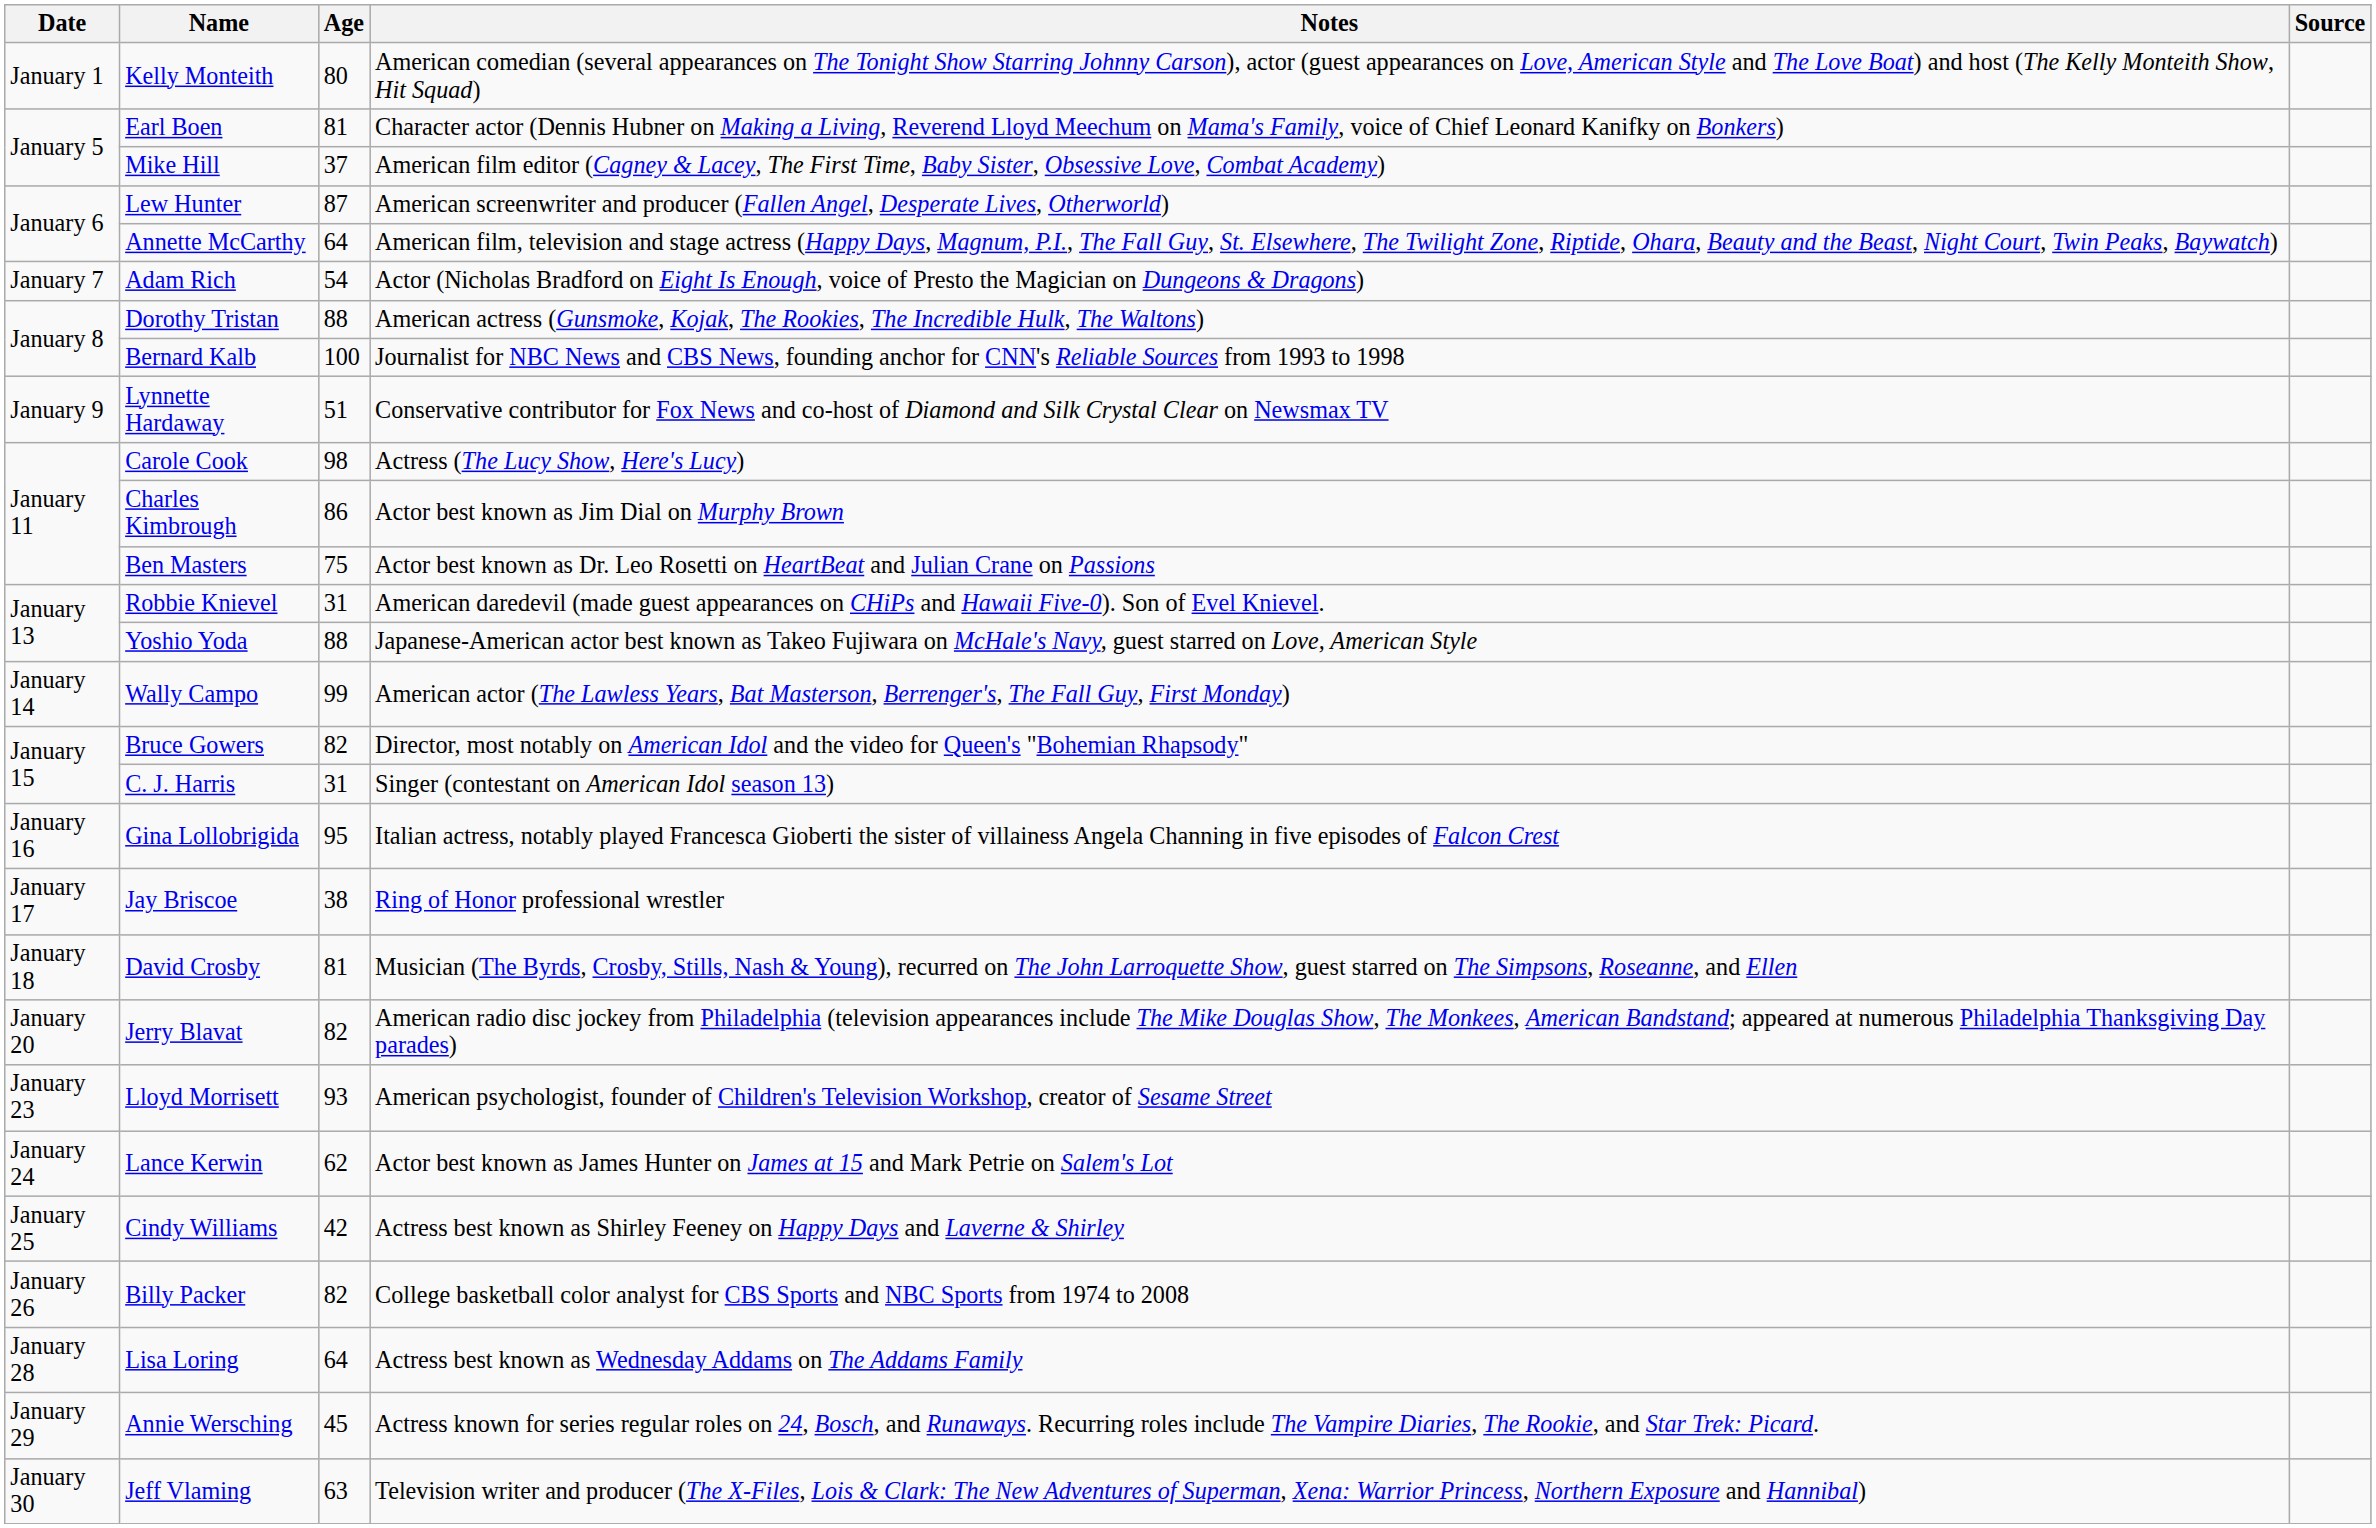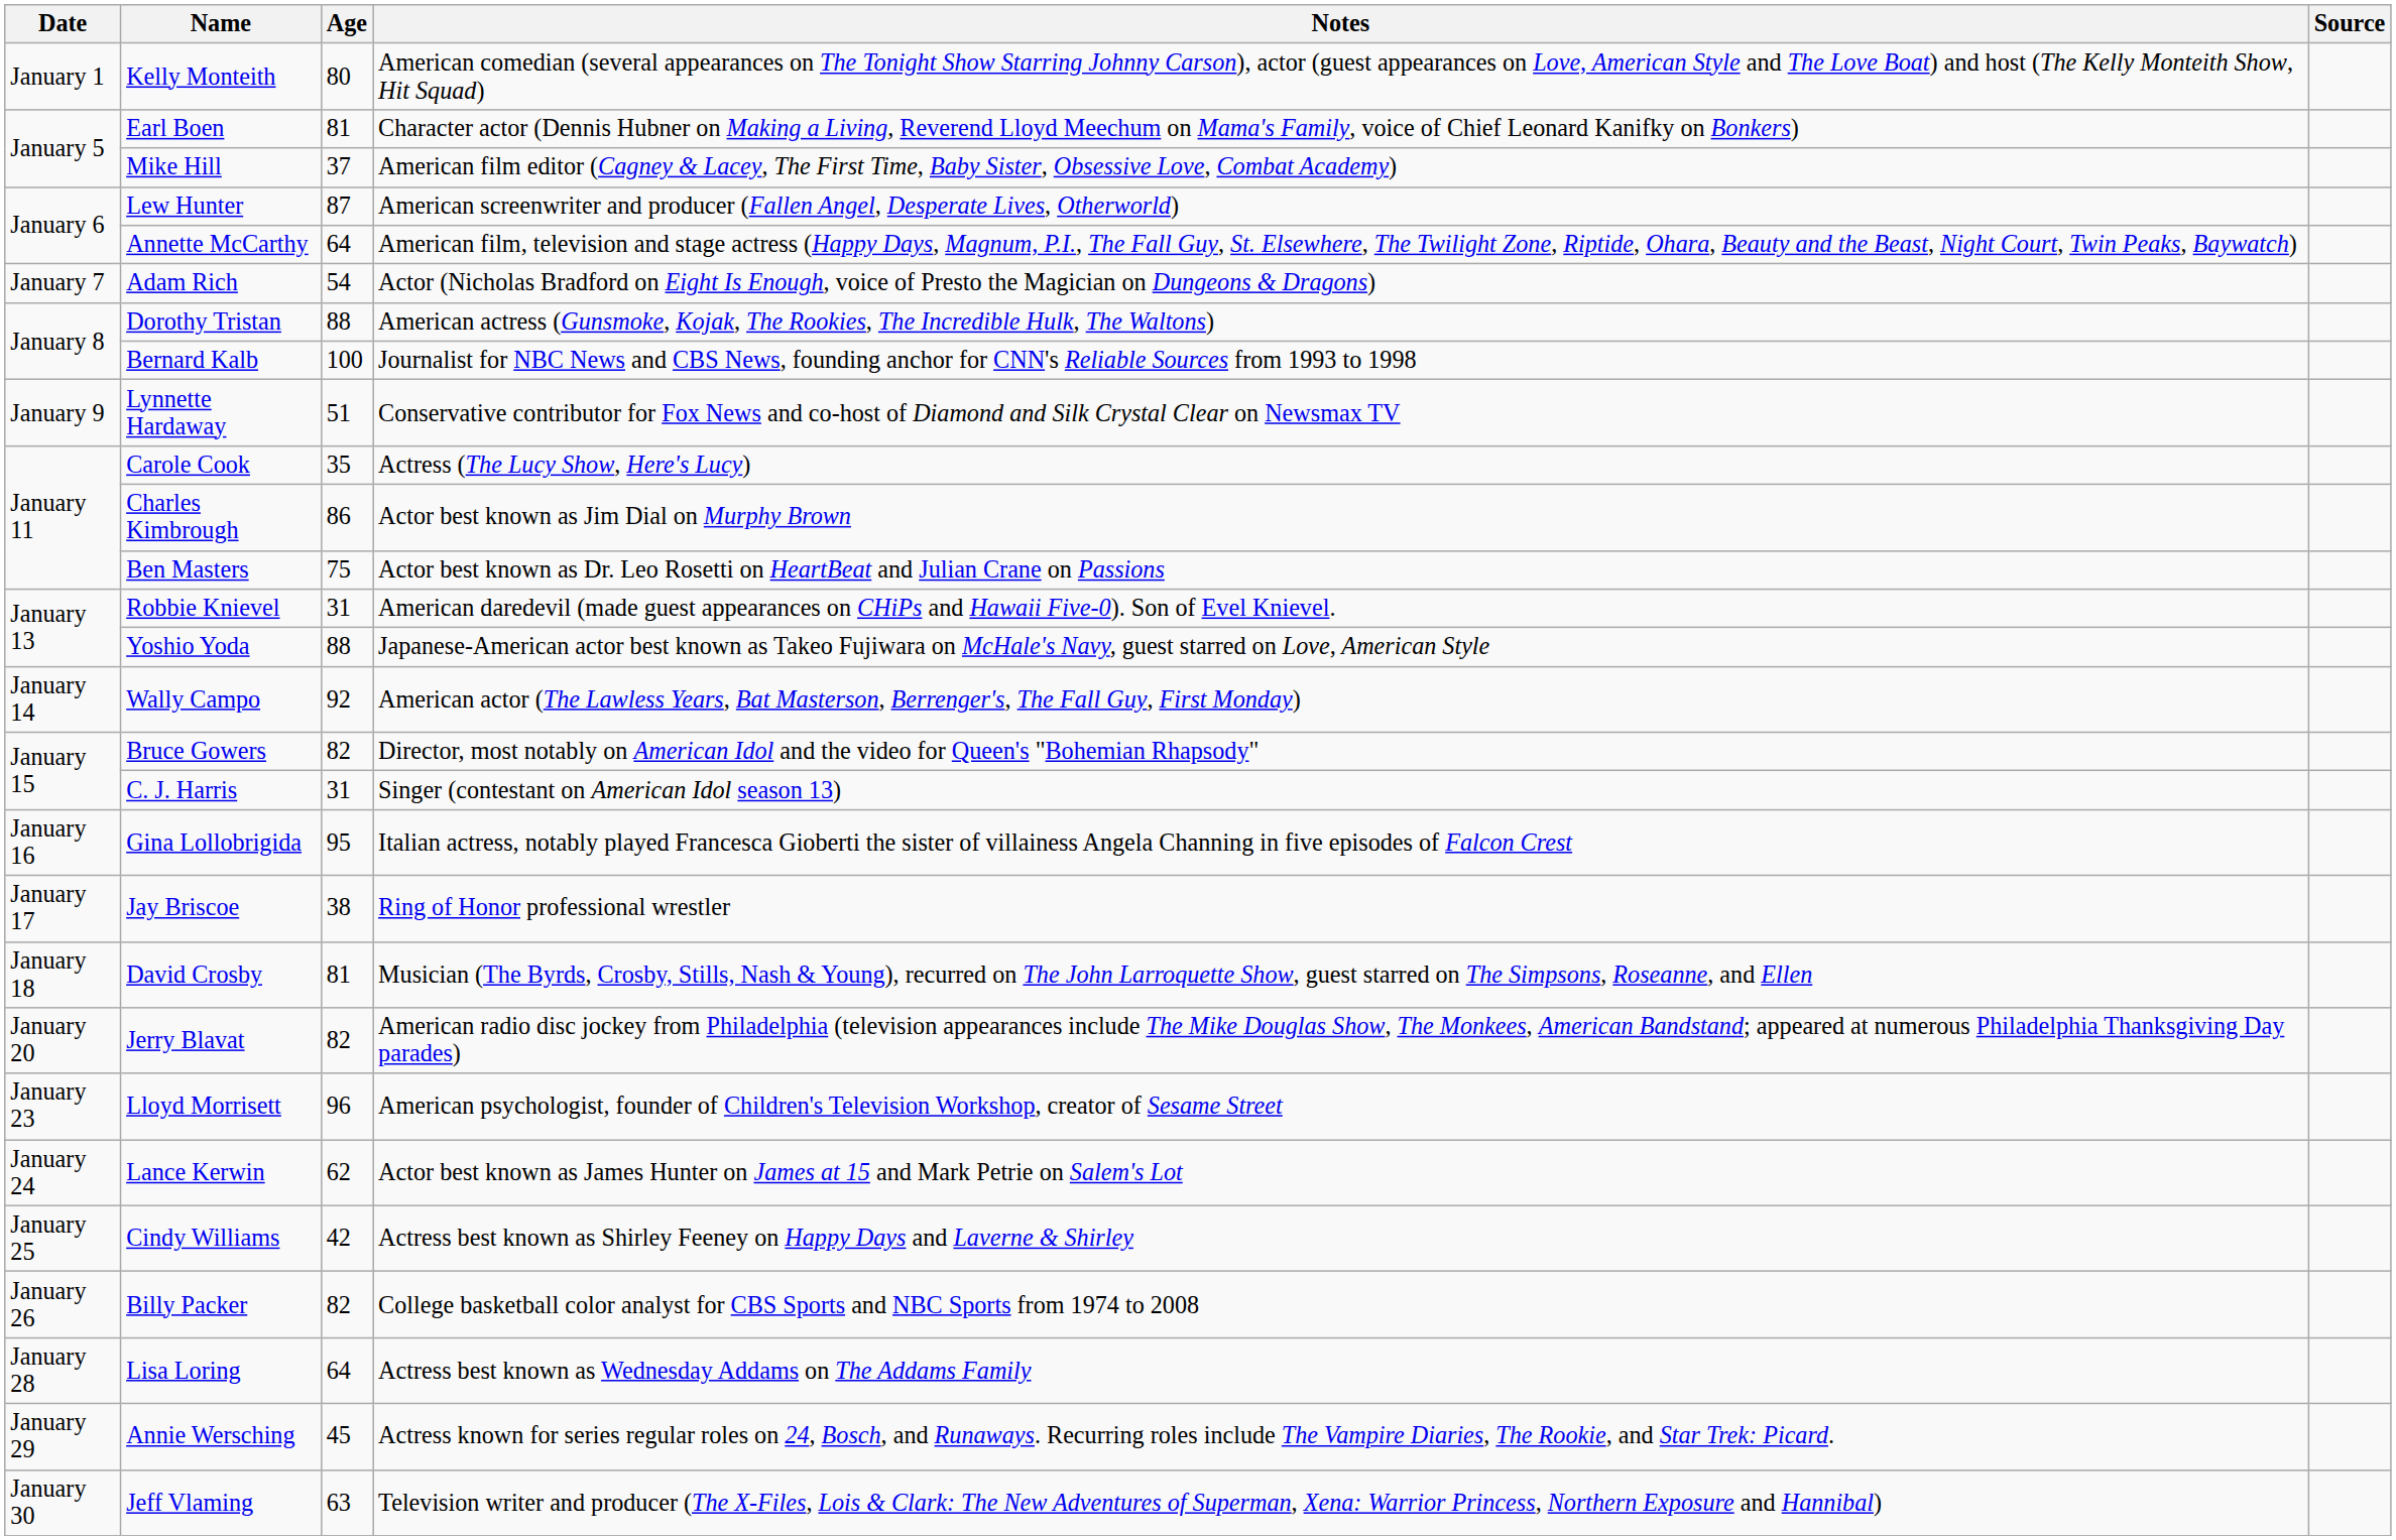 <table class="wikitable sortable">
 <tr>
 <th>Date</th>
 <th>Name</th>
 <th>Age</th>
 <th>Notes</th>
 <th>Source</th>
 </tr>
 <tr>
 <td>January 1</td>
 <td><a href='#'>Kelly Monteith</a></td>
 <td>80</td>
 <td>American comedian (several appearances on <em><a href='#'>The Tonight Show Starring Johnny Carson</a></em>), actor (guest appearances on <em><a href='#'>Love, American Style</a></em> and <em><a href='#'>The Love Boat</a></em>) and host (<em>The Kelly Monteith Show</em>, <em>Hit Squad</em>)</td>
 <td></td>
 </tr>
 <tr>
 <td rowspan=2>January 5</td>
 <td><a href='#'>Earl Boen</a></td>
 <td>81</td>
 <td>Character actor (Dennis Hubner on <em><a href='#'>Making a Living</a></em>, <a href='#'>Reverend Lloyd Meechum</a> on <em><a href='#'>Mama's Family</a></em>, voice of Chief Leonard Kanifky on <em><a href='#'>Bonkers</a></em>)</td>
 <td></td>
 </tr>
 <tr>
 <td><a href='#'>Mike Hill</a></td>
 <td>37</td>
 <td>American film editor (<em><a href='#'>Cagney & Lacey</a></em>, <em>The First Time</em>, <em><a href='#'>Baby Sister</a></em>, <em><a href='#'>Obsessive Love</a></em>, <em><a href='#'>Combat Academy</a></em>)</td>
 <td></td>
 </tr>
 <tr>
 <td rowspan=2>January 6</td>
 <td><a href='#'>Lew Hunter</a></td>
 <td>87</td>
 <td>American screenwriter and producer (<em><a href='#'>Fallen Angel</a></em>, <em><a href='#'>Desperate Lives</a></em>, <em><a href='#'>Otherworld</a></em>)</td>
 <td></td>
 </tr>
 <tr>
 <td><a href='#'>Annette McCarthy</a></td>
 <td>64</td>
 <td>American film, television and stage actress (<em><a href='#'>Happy Days</a></em>, <em><a href='#'>Magnum, P.I.</a></em>, <em><a href='#'>The Fall Guy</a></em>, <em><a href='#'>St. Elsewhere</a></em>, <em><a href='#'>The Twilight Zone</a></em>, <em><a href='#'>Riptide</a></em>, <em><a href='#'>Ohara</a></em>, <em><a href='#'>Beauty and the Beast</a></em>, <em><a href='#'>Night Court</a></em>, <em><a href='#'>Twin Peaks</a></em>, <em><a href='#'>Baywatch</a></em>)</td>
 <td></td>
 </tr>
 <tr>
 <td>January 7</td>
 <td><a href='#'>Adam Rich</a></td>
 <td>54</td>
 <td>Actor (Nicholas Bradford on <em><a href='#'>Eight Is Enough</a></em>, voice of Presto the Magician on <em><a href='#'>Dungeons & Dragons</a></em>)</td>
 <td></td>
 </tr>
 <tr>
 <td rowspan=2>January 8</td>
 <td><a href='#'>Dorothy Tristan</a></td>
 <td>88</td>
 <td>American actress (<em><a href='#'>Gunsmoke</a></em>, <em><a href='#'>Kojak</a></em>, <em><a href='#'>The Rookies</a></em>, <em><a href='#'>The Incredible Hulk</a></em>, <em><a href='#'>The Waltons</a></em>)</td>
 <td></td>
 </tr>
 <tr>
 <td><a href='#'>Bernard Kalb</a></td>
 <td>100</td>
 <td>Journalist for <a href='#'>NBC News</a> and <a href='#'>CBS News</a>, founding anchor for <a href='#'>CNN</a>'s <em><a href='#'>Reliable Sources</a></em> from 1993 to 1998</td>
 <td></td>
 </tr>
 <tr>
 <td>January 9</td>
 <td><a href='#'>Lynnette Hardaway</a></td>
 <td>51</td>
 <td>Conservative contributor for <a href='#'>Fox News</a> and co-host of <em>Diamond and Silk Crystal Clear</em> on <a href='#'>Newsmax TV</a></td>
 <td></td>
 </tr>
 <tr>
 <td rowspan=3>January 11</td>
 <td><a href='#'>Carole Cook</a></td>
-<td>98</td>
+<td>35</td>
 <td>Actress (<em><a href='#'>The Lucy Show</a></em>, <em><a href='#'>Here's Lucy</a></em>)</td>
 <td></td>
 </tr>
 <tr>
 <td><a href='#'>Charles Kimbrough</a></td>
 <td>86</td>
 <td>Actor best known as Jim Dial on <em><a href='#'>Murphy Brown</a></em></td>
 <td></td>
 </tr>
 <tr>
 <td><a href='#'>Ben Masters</a></td>
 <td>75</td>
 <td>Actor best known as Dr. Leo Rosetti on <em><a href='#'>HeartBeat</a></em> and <a href='#'>Julian Crane</a> on <em><a href='#'>Passions</a></em></td>
 <td></td>
 </tr>
 <tr>
 <td rowspan=2>January 13</td>
 <td><a href='#'>Robbie Knievel</a></td>
 <td>31</td>
 <td>American daredevil (made guest appearances on <em><a href='#'>CHiPs</a></em> and <em><a href='#'>Hawaii Five-0</a></em>). Son of <a href='#'>Evel Knievel</a>.</td>
 <td></td>
 </tr>
 <tr>
 <td><a href='#'>Yoshio Yoda</a></td>
 <td>88</td>
 <td>Japanese-American actor best known as Takeo Fujiwara on <em><a href='#'>McHale's Navy</a>,</em> guest starred on <em>Love, American Style</em></td>
 <td></td>
 </tr>
 <tr>
 <td>January 14</td>
 <td><a href='#'>Wally Campo</a></td>
-<td>99</td>
+<td>92</td>
 <td>American actor (<em><a href='#'>The Lawless Years</a></em>, <em><a href='#'>Bat Masterson</a></em>, <em><a href='#'>Berrenger's</a></em>, <em><a href='#'>The Fall Guy</a></em>, <em><a href='#'>First Monday</a></em>)</td>
 <td></td>
 </tr>
 <tr>
 <td rowspan=2>January 15</td>
 <td><a href='#'>Bruce Gowers</a></td>
 <td>82</td>
 <td>Director, most notably on <em><a href='#'>American Idol</a></em> and the video for <a href='#'>Queen's</a> "<a href='#'>Bohemian Rhapsody</a>"</td>
 <td></td>
 </tr>
 <tr>
 <td><a href='#'>C. J. Harris</a></td>
 <td>31</td>
 <td>Singer (contestant on <em>American Idol</em> <a href='#'>season 13</a>)</td>
 <td></td>
 </tr>
 <tr>
 <td>January 16</td>
 <td><a href='#'>Gina Lollobrigida</a></td>
 <td>95</td>
 <td>Italian actress, notably played Francesca Gioberti the sister of villainess Angela Channing in five episodes of <em><a href='#'>Falcon Crest</a></em></td>
 <td></td>
 </tr>
 <tr>
 <td>January 17</td>
 <td><a href='#'>Jay Briscoe</a></td>
 <td>38</td>
 <td><a href='#'>Ring of Honor</a> professional wrestler</td>
 <td></td>
 </tr>
 <tr>
 <td>January 18</td>
 <td><a href='#'>David Crosby</a></td>
 <td>81</td>
 <td>Musician (<a href='#'>The Byrds</a>, <a href='#'>Crosby, Stills, Nash & Young</a>), recurred on <em><a href='#'>The John Larroquette Show</a></em>, guest starred on <em><a href='#'>The Simpsons</a></em>, <em><a href='#'>Roseanne</a></em>, and <em><a href='#'>Ellen</a></em></td>
 <td></td>
 </tr>
 <tr>
 <td>January 20</td>
 <td><a href='#'>Jerry Blavat</a></td>
 <td>82</td>
 <td>American radio disc jockey from <a href='#'>Philadelphia</a> (television appearances include <em><a href='#'>The Mike Douglas Show</a></em>, <em><a href='#'>The Monkees</a></em>, <em><a href='#'>American Bandstand</a></em>; appeared at numerous <a href='#'>Philadelphia Thanksgiving Day parades</a>)</td>
 <td></td>
 </tr>
 <tr>
 <td>January 23</td>
 <td><a href='#'>Lloyd Morrisett</a></td>
-<td>93</td>
+<td>96</td>
 <td>American psychologist, founder of <a href='#'>Children's Television Workshop</a>, creator of <em><a href='#'>Sesame Street</a></em></td>
 <td></td>
 </tr>
 <tr>
 <td>January 24</td>
 <td><a href='#'>Lance Kerwin</a></td>
 <td>62</td>
 <td>Actor best known as James Hunter on <em><a href='#'>James at 15</a></em> and Mark Petrie on <em><a href='#'>Salem's Lot</a></em></td>
 <td></td>
 </tr>
 <tr>
 <td>January 25</td>
 <td><a href='#'>Cindy Williams</a></td>
 <td>42</td>
 <td>Actress best known as Shirley Feeney on <em><a href='#'>Happy Days</a></em> and <em><a href='#'>Laverne & Shirley</a></em></td>
 <td></td>
 </tr>
 <tr>
 <td>January 26</td>
 <td><a href='#'>Billy Packer</a></td>
 <td>82</td>
 <td>College basketball color analyst for <a href='#'>CBS Sports</a> and <a href='#'>NBC Sports</a> from 1974 to 2008</td>
 <td></td>
 </tr>
 <tr>
 <td>January 28</td>
 <td><a href='#'>Lisa Loring</a></td>
 <td>64</td>
 <td>Actress best known as <a href='#'>Wednesday Addams</a> on <em><a href='#'>The Addams Family</a></em></td>
 <td></td>
 </tr>
 <tr>
 <td>January 29</td>
 <td><a href='#'>Annie Wersching</a></td>
 <td>45</td>
 <td>Actress known for series regular roles on <em><a href='#'>24</a></em>, <em><a href='#'>Bosch</a></em>, and <em><a href='#'>Runaways</a></em>. Recurring roles include <em><a href='#'>The Vampire Diaries</a></em>, <em><a href='#'>The Rookie</a></em>, and <em><a href='#'>Star Trek: Picard</a></em>.</td>
 <td></td>
 </tr>
 <tr>
 <td>January 30</td>
 <td><a href='#'>Jeff Vlaming</a></td>
 <td>63</td>
 <td>Television writer and producer (<em><a href='#'>The X-Files</a></em>, <em><a href='#'>Lois & Clark: The New Adventures of Superman</a></em>, <em><a href='#'>Xena: Warrior Princess</a></em>, <em><a href='#'>Northern Exposure</a></em> and <em><a href='#'>Hannibal</a></em>)</td>
 <td></td>
 </tr>
 </table>
